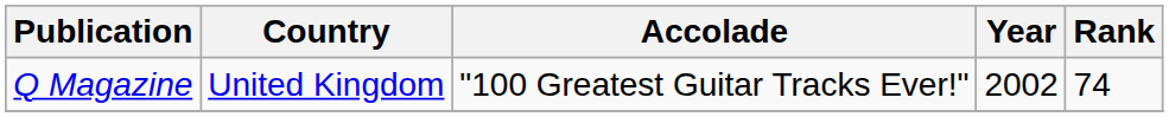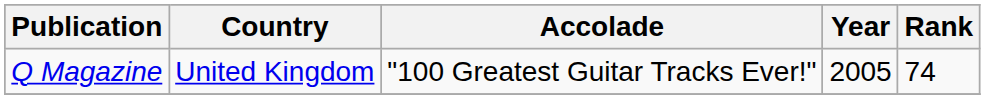 <table class="wikitable">
 <tr>
 <th>Publication</th>
 <th>Country</th>
 <th>Accolade</th>
 <th>Year</th>
 <th>Rank</th>
 </tr>
 <tr>
 <td><em><a href='#'>Q Magazine</a></em></td>
 <td><a href='#'>United Kingdom</a></td>
 <td>"100 Greatest Guitar Tracks Ever!"</td>
-<td>2002</td>
+<td>2005</td>
 <td>74</td>
 </tr>
 <tr>
 </tr>
 </table>
